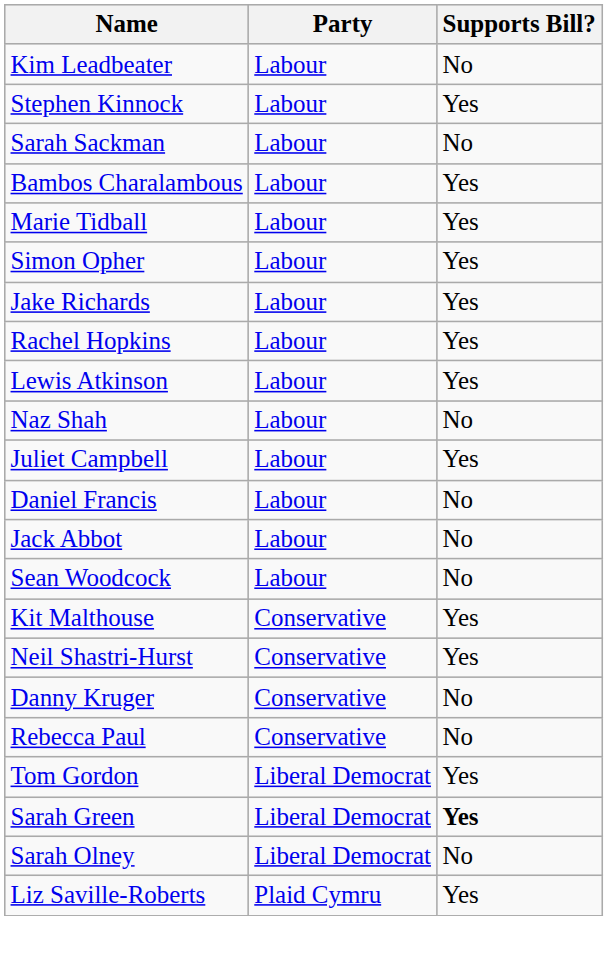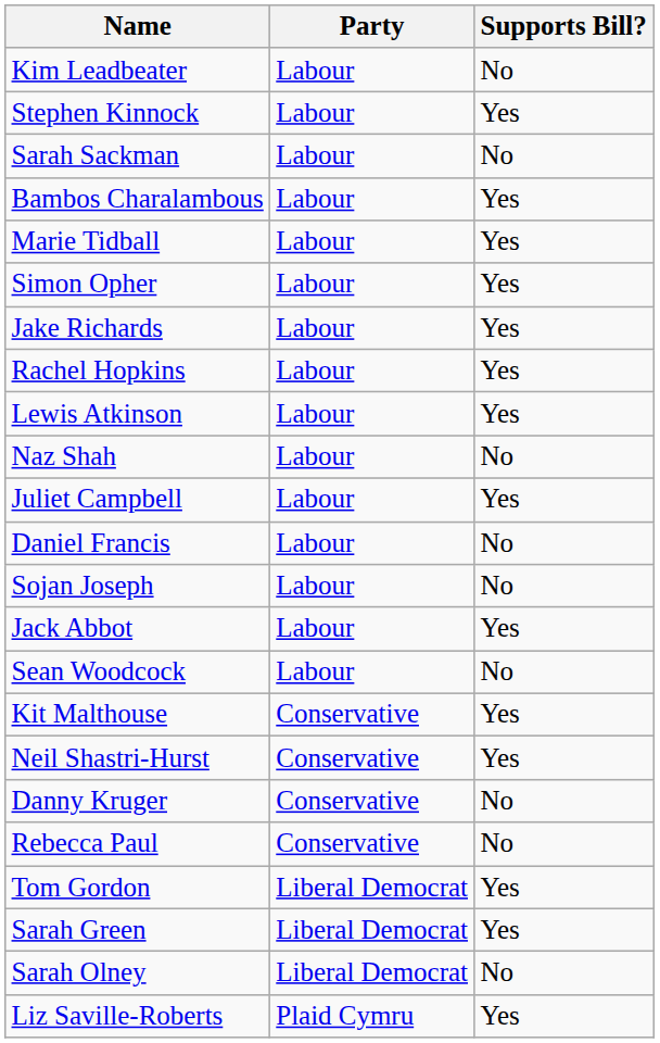 <table class="wikitable">
 <tr>
 <th>Name</th>
 <th>Party</th>
 <th>Supports Bill?</th>
 </tr>
 <tr>
 <td><a href='#'>Kim Leadbeater</a></td>
 <td><a href='#'>Labour</a></td>
 <td>No</td>
 </tr>
 <tr>
 <td><a href='#'>Stephen Kinnock</a></td>
 <td><a href='#'>Labour</a></td>
 <td>Yes</td>
 </tr>
 <tr>
 <td><a href='#'>Sarah Sackman</a></td>
 <td><a href='#'>Labour</a></td>
 <td>No</td>
 </tr>
 <tr>
 <td><a href='#'>Bambos Charalambous</a></td>
 <td><a href='#'>Labour</a></td>
 <td>Yes</td>
 </tr>
 <tr>
 <td><a href='#'>Marie Tidball</a></td>
 <td><a href='#'>Labour</a></td>
 <td>Yes</td>
 </tr>
 <tr>
 <td><a href='#'>Simon Opher</a></td>
 <td><a href='#'>Labour</a></td>
 <td>Yes</td>
 </tr>
 <tr>
 <td><a href='#'>Jake Richards</a></td>
 <td><a href='#'>Labour</a></td>
 <td>Yes</td>
 </tr>
 <tr>
 <td><a href='#'>Rachel Hopkins</a></td>
 <td><a href='#'>Labour</a></td>
 <td>Yes</td>
 </tr>
 <tr>
 <td><a href='#'>Lewis Atkinson</a></td>
 <td><a href='#'>Labour</a></td>
 <td>Yes</td>
 </tr>
 <tr>
 <td><a href='#'>Naz Shah</a></td>
 <td><a href='#'>Labour</a></td>
 <td>No</td>
 </tr>
 <tr>
 <td><a href='#'>Juliet Campbell</a></td>
 <td><a href='#'>Labour</a></td>
 <td>Yes</td>
 </tr>
 <tr>
 <td><a href='#'>Daniel Francis</a></td>
 <td><a href='#'>Labour</a></td>
 <td>No</td>
 </tr>
 <tr>
+<td><a href='#'>Sojan Joseph</a></td>
+<td><a href='#'>Labour</a></td>
+<td>No</td>
+</tr>
+<tr>
 <td><a href='#'>Jack Abbot</a></td>
 <td><a href='#'>Labour</a></td>
-<td>No</td>
+<td>Yes</td>
 </tr>
 <tr>
 <td><a href='#'>Sean Woodcock</a></td>
 <td><a href='#'>Labour</a></td>
 <td>No</td>
 </tr>
 <tr>
 <td><a href='#'>Kit Malthouse</a></td>
 <td><a href='#'>Conservative</a></td>
 <td>Yes</td>
 </tr>
 <tr>
 <td><a href='#'>Neil Shastri-Hurst</a></td>
 <td><a href='#'>Conservative</a></td>
 <td>Yes</td>
 </tr>
 <tr>
 <td><a href='#'>Danny Kruger</a></td>
 <td><a href='#'>Conservative</a></td>
 <td>No</td>
 </tr>
 <tr>
 <td><a href='#'>Rebecca Paul</a></td>
 <td><a href='#'>Conservative</a></td>
 <td>No</td>
 </tr>
 <tr>
 <td><a href='#'>Tom Gordon</a></td>
 <td><a href='#'>Liberal Democrat</a></td>
 <td>Yes</td>
 </tr>
 <tr>
 <td><a href='#'>Sarah Green</a></td>
 <td><a href='#'>Liberal Democrat</a></td>
-<td><strong>Yes</strong></td>
+<td>Yes</td>
 </tr>
 <tr>
 <td><a href='#'>Sarah Olney</a></td>
 <td><a href='#'>Liberal Democrat</a></td>
 <td>No</td>
 </tr>
 <tr>
 <td><a href='#'>Liz Saville-Roberts</a></td>
 <td><a href='#'>Plaid Cymru</a></td>
 <td>Yes</td>
 </tr>
 </table>
